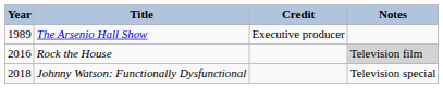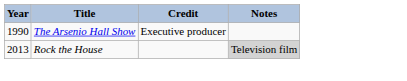 <table class="wikitable" style="font-size:95%;">
 <tr>
 <th style="background:#B0C4DE;">Year</th>
 <th style="background:#B0C4DE;">Title</th>
 <th style="background:#B0C4DE;">Credit</th>
 <th style="background:#B0C4DE;">Notes</th>
 </tr>
 <tr>
-<td>1989</td>
+<td>1990</td>
 <td><em><a href='#'>The Arsenio Hall Show</a></em></td>
 <td>Executive producer</td>
 <td></td>
 </tr>
 <tr>
-<td>2016</td>
+<td>2013</td>
 <td><em>Rock the House</em></td>
 <td></td>
 <td style="background: lightgrey;">Television film</td>
 </tr>
-<tr>
-<td>2018</td>
-<td><em>Johnny Watson: Functionally Dysfunctional</em></td>
-<td></td>
-<td>Television special</td>
-</tr>
 </table>
